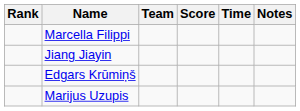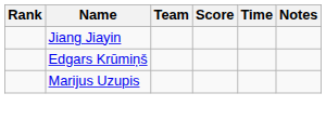 <table class="wikitable sortable" style="text-align:center">
 <tr>
 <th>Rank</th>
 <th>Name</th>
 <th>Team</th>
 <th>Score</th>
 <th>Time</th>
 <th>Notes</th>
-</tr>
-<tr>
-<td></td>
-<td align=left><a href='#'>Marcella Filippi</a></td>
-<td align=left></td>
-<td></td>
-<td></td>
-<td></td>
 </tr>
 <tr>
 <td></td>
 <td align=left><a href='#'>Jiang Jiayin</a></td>
 <td align=left></td>
 <td></td>
 <td></td>
 <td></td>
 </tr>
 <tr>
 <td></td>
 <td align=left><a href='#'>Edgars Krūmiņš</a></td>
 <td align=left></td>
 <td></td>
 <td></td>
 <td></td>
 </tr>
 <tr>
 <td></td>
 <td align=left><a href='#'>Marijus Uzupis</a></td>
 <td align=left></td>
 <td></td>
 <td></td>
 <td></td>
 </tr>
 </table>
